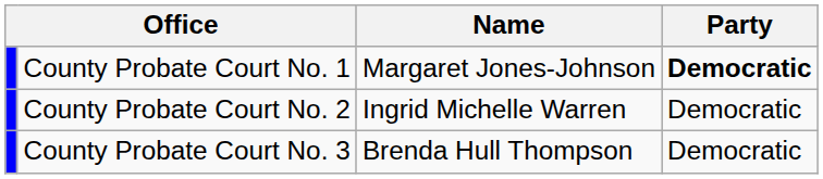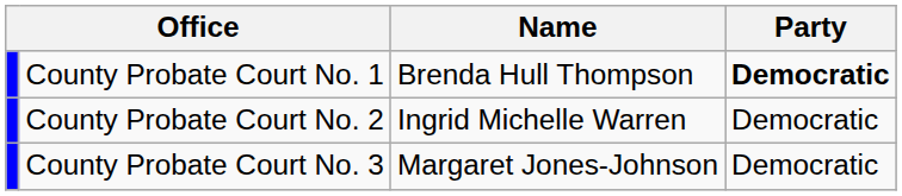 <table class="wikitable">
 <tr>
 <th colspan="2">Office</th>
 <th>Name</th>
 <th>Party</th>
 </tr>
 <tr>
 <td bgcolor="blue"></td>
 <td>County Probate Court No. 1</td>
-<td>Margaret Jones-Johnson</td>
+<td>Brenda Hull Thompson</td>
 <td><strong>Democratic</strong></td>
 </tr>
 <tr>
 <td bgcolor="blue"></td>
 <td>County Probate Court No. 2</td>
 <td>Ingrid Michelle Warren</td>
 <td>Democratic</td>
 </tr>
 <tr>
 <td bgcolor="blue"></td>
 <td>County Probate Court No. 3</td>
-<td>Brenda Hull Thompson</td>
+<td>Margaret Jones-Johnson</td>
 <td>Democratic</td>
 </tr>
 </table>
